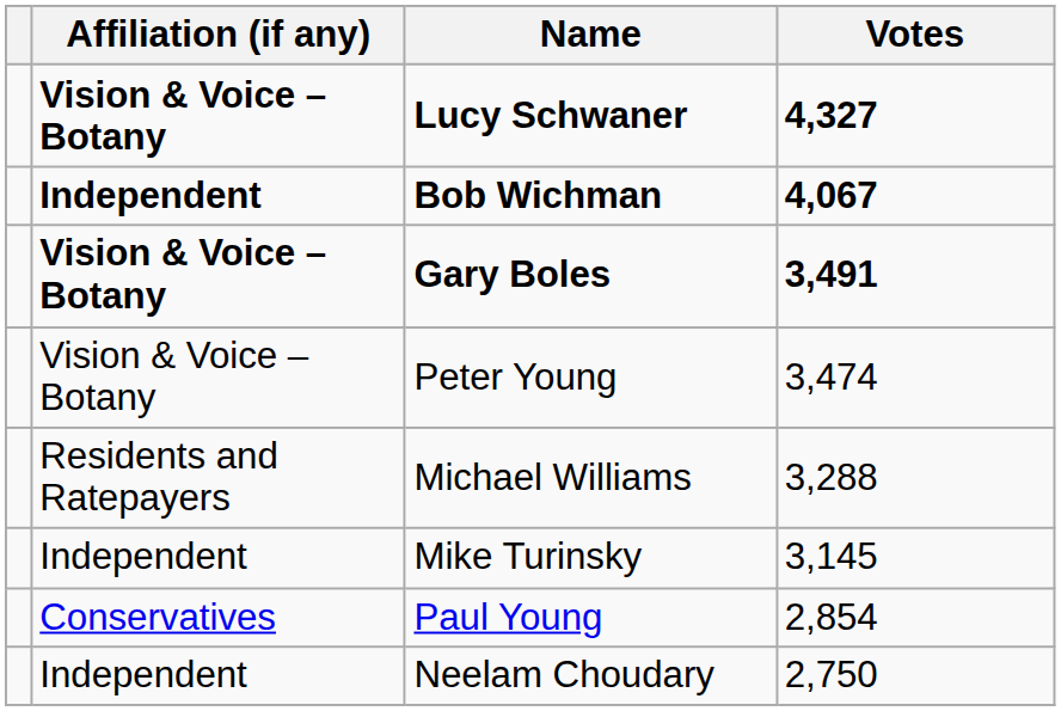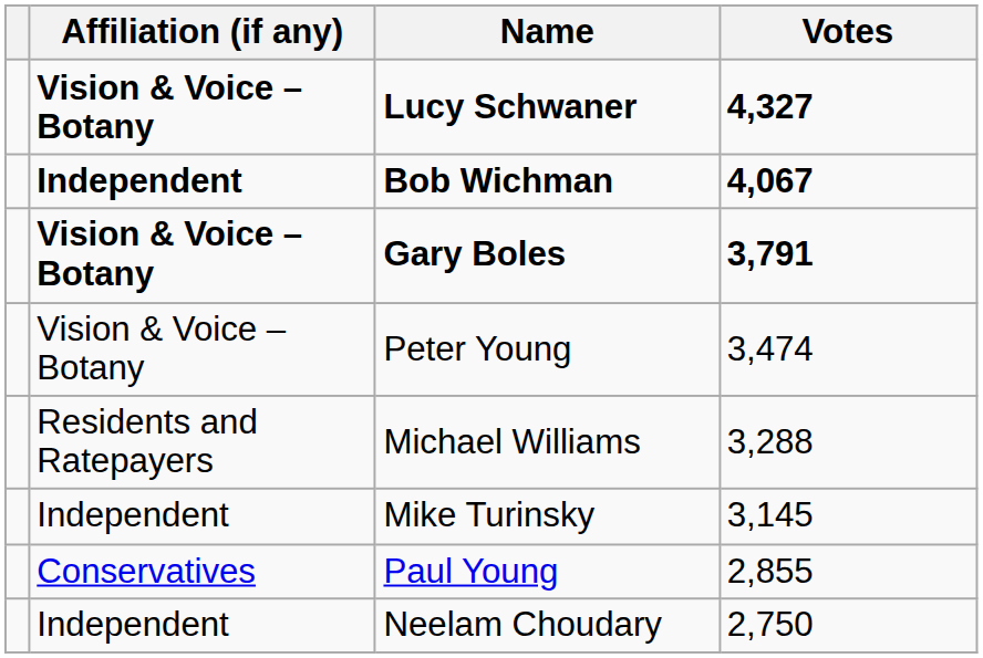 <table class="wikitable" style="width:51%;">
 <tr>
 <th style="width:1%;"></th>
 <th style="width:15%;">Affiliation (if any)</th>
 <th style="width:20%;">Name</th>
 <th style="width:15%;">Votes</th>
 </tr>
 <tr>
 <td bgcolor=></td>
 <td><strong>Vision & Voice – Botany</strong></td>
 <td><strong>Lucy Schwaner</strong></td>
 <td><strong>4,327</strong></td>
 </tr>
 <tr>
 <td bgcolor=></td>
 <td><strong>Independent</strong></td>
 <td><strong>Bob Wichman</strong></td>
 <td><strong>4,067</strong></td>
 </tr>
 <tr>
 <td bgcolor=></td>
 <td><strong>Vision & Voice – Botany</strong></td>
 <td><strong>Gary Boles</strong></td>
-<td><strong>3,491</strong></td>
+<td><strong>3,791</strong></td>
 </tr>
 <tr>
 <td bgcolor=></td>
 <td>Vision & Voice – Botany</td>
 <td>Peter Young</td>
 <td>3,474</td>
 </tr>
 <tr>
 <td bgcolor=></td>
 <td>Residents and Ratepayers</td>
 <td>Michael Williams</td>
 <td>3,288</td>
 </tr>
 <tr>
 <td bgcolor=></td>
 <td>Independent</td>
 <td>Mike Turinsky</td>
 <td>3,145</td>
 </tr>
 <tr>
 <td bgcolor=></td>
 <td><a href='#'>Conservatives</a></td>
 <td><a href='#'>Paul Young</a></td>
-<td>2,854</td>
+<td>2,855</td>
 </tr>
 <tr>
 <td bgcolor=></td>
 <td>Independent</td>
 <td>Neelam Choudary</td>
 <td>2,750</td>
 </tr>
 </table>
